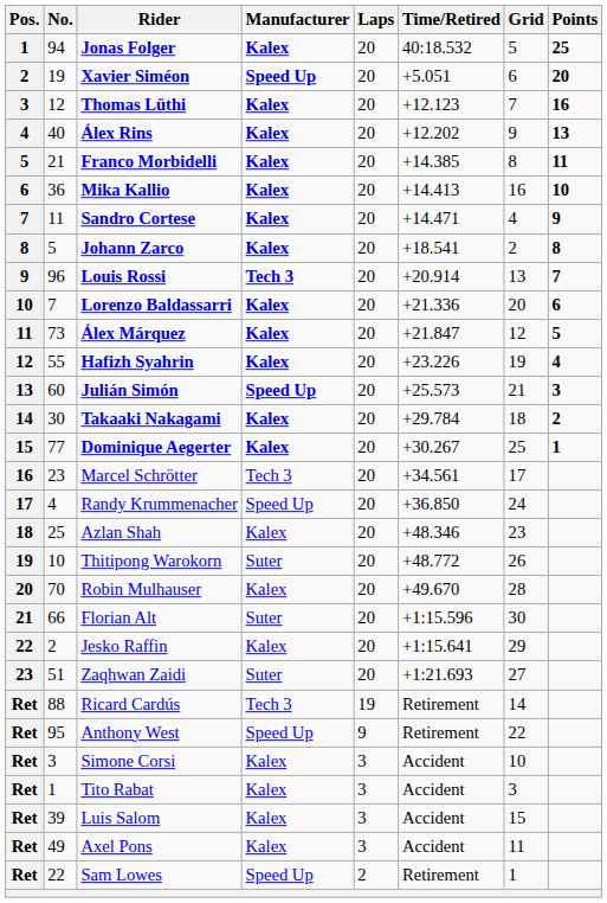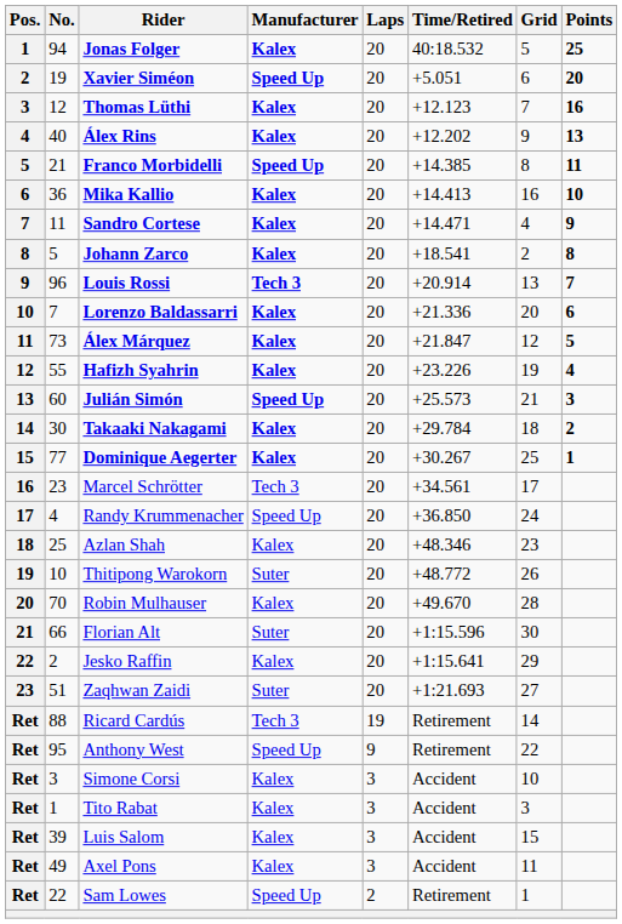 <table class="wikitable" style="font-size: 95%;">
 <tr>
 <th>Pos.</th>
 <th>No.</th>
 <th>Rider</th>
 <th>Manufacturer</th>
 <th>Laps</th>
 <th>Time/Retired</th>
 <th>Grid</th>
 <th>Points</th>
 </tr>
 <tr>
 <th>1</th>
 <td>94</td>
 <td> <strong><a href='#'>Jonas Folger</a></strong></td>
 <td><strong><a href='#'>Kalex</a></strong></td>
 <td>20</td>
 <td>40:18.532</td>
 <td>5</td>
 <td><strong>25</strong></td>
 </tr>
 <tr>
 <th>2</th>
 <td>19</td>
 <td> <strong><a href='#'>Xavier Siméon</a></strong></td>
 <td><strong><a href='#'>Speed Up</a></strong></td>
 <td>20</td>
 <td>+5.051</td>
 <td>6</td>
 <td><strong>20</strong></td>
 </tr>
 <tr>
 <th>3</th>
 <td>12</td>
 <td> <strong><a href='#'>Thomas Lüthi</a></strong></td>
 <td><strong><a href='#'>Kalex</a></strong></td>
 <td>20</td>
 <td>+12.123</td>
 <td>7</td>
 <td><strong>16</strong></td>
 </tr>
 <tr>
 <th>4</th>
 <td>40</td>
 <td> <strong><a href='#'>Álex Rins</a></strong></td>
 <td><strong><a href='#'>Kalex</a></strong></td>
 <td>20</td>
 <td>+12.202</td>
 <td>9</td>
 <td><strong>13</strong></td>
 </tr>
 <tr>
 <th>5</th>
 <td>21</td>
 <td> <strong><a href='#'>Franco Morbidelli</a></strong></td>
-<td><strong><a href='#'>Kalex</a></strong></td>
+<td><strong><a href='#'>Speed Up</a></strong></td>
 <td>20</td>
 <td>+14.385</td>
 <td>8</td>
 <td><strong>11</strong></td>
 </tr>
 <tr>
 <th>6</th>
 <td>36</td>
 <td> <strong><a href='#'>Mika Kallio</a></strong></td>
 <td><strong><a href='#'>Kalex</a></strong></td>
 <td>20</td>
 <td>+14.413</td>
 <td>16</td>
 <td><strong>10</strong></td>
 </tr>
 <tr>
 <th>7</th>
 <td>11</td>
 <td> <strong><a href='#'>Sandro Cortese</a></strong></td>
 <td><strong><a href='#'>Kalex</a></strong></td>
 <td>20</td>
 <td>+14.471</td>
 <td>4</td>
 <td><strong>9</strong></td>
 </tr>
 <tr>
 <th>8</th>
 <td>5</td>
 <td> <strong><a href='#'>Johann Zarco</a></strong></td>
 <td><strong><a href='#'>Kalex</a></strong></td>
 <td>20</td>
 <td>+18.541</td>
 <td>2</td>
 <td><strong>8</strong></td>
 </tr>
 <tr>
 <th>9</th>
 <td>96</td>
 <td> <strong><a href='#'>Louis Rossi</a></strong></td>
 <td><strong><a href='#'>Tech 3</a></strong></td>
 <td>20</td>
 <td>+20.914</td>
 <td>13</td>
 <td><strong>7</strong></td>
 </tr>
 <tr>
 <th>10</th>
 <td>7</td>
 <td> <strong><a href='#'>Lorenzo Baldassarri</a></strong></td>
 <td><strong><a href='#'>Kalex</a></strong></td>
 <td>20</td>
 <td>+21.336</td>
 <td>20</td>
 <td><strong>6</strong></td>
 </tr>
 <tr>
 <th>11</th>
 <td>73</td>
 <td> <strong><a href='#'>Álex Márquez</a></strong></td>
 <td><strong><a href='#'>Kalex</a></strong></td>
 <td>20</td>
 <td>+21.847</td>
 <td>12</td>
 <td><strong>5</strong></td>
 </tr>
 <tr>
 <th>12</th>
 <td>55</td>
 <td> <strong><a href='#'>Hafizh Syahrin</a></strong></td>
 <td><strong><a href='#'>Kalex</a></strong></td>
 <td>20</td>
 <td>+23.226</td>
 <td>19</td>
 <td><strong>4</strong></td>
 </tr>
 <tr>
 <th>13</th>
 <td>60</td>
 <td> <strong><a href='#'>Julián Simón</a></strong></td>
 <td><strong><a href='#'>Speed Up</a></strong></td>
 <td>20</td>
 <td>+25.573</td>
 <td>21</td>
 <td><strong>3</strong></td>
 </tr>
 <tr>
 <th>14</th>
 <td>30</td>
 <td> <strong><a href='#'>Takaaki Nakagami</a></strong></td>
 <td><strong><a href='#'>Kalex</a></strong></td>
 <td>20</td>
 <td>+29.784</td>
 <td>18</td>
 <td><strong>2</strong></td>
 </tr>
 <tr>
 <th>15</th>
 <td>77</td>
 <td> <strong><a href='#'>Dominique Aegerter</a></strong></td>
 <td><strong><a href='#'>Kalex</a></strong></td>
 <td>20</td>
 <td>+30.267</td>
 <td>25</td>
 <td><strong>1</strong></td>
 </tr>
 <tr>
 <th>16</th>
 <td>23</td>
 <td> <a href='#'>Marcel Schrötter</a></td>
 <td><a href='#'>Tech 3</a></td>
 <td>20</td>
 <td>+34.561</td>
 <td>17</td>
 <td></td>
 </tr>
 <tr>
 <th>17</th>
 <td>4</td>
 <td> <a href='#'>Randy Krummenacher</a></td>
 <td><a href='#'>Speed Up</a></td>
 <td>20</td>
 <td>+36.850</td>
 <td>24</td>
 <td></td>
 </tr>
 <tr>
 <th>18</th>
 <td>25</td>
 <td> <a href='#'>Azlan Shah</a></td>
 <td><a href='#'>Kalex</a></td>
 <td>20</td>
 <td>+48.346</td>
 <td>23</td>
 <td></td>
 </tr>
 <tr>
 <th>19</th>
 <td>10</td>
 <td> <a href='#'>Thitipong Warokorn</a></td>
 <td><a href='#'>Suter</a></td>
 <td>20</td>
 <td>+48.772</td>
 <td>26</td>
 <td></td>
 </tr>
 <tr>
 <th>20</th>
 <td>70</td>
 <td> <a href='#'>Robin Mulhauser</a></td>
 <td><a href='#'>Kalex</a></td>
 <td>20</td>
 <td>+49.670</td>
 <td>28</td>
 <td></td>
 </tr>
 <tr>
 <th>21</th>
 <td>66</td>
 <td> <a href='#'>Florian Alt</a></td>
 <td><a href='#'>Suter</a></td>
 <td>20</td>
 <td>+1:15.596</td>
 <td>30</td>
 <td></td>
 </tr>
 <tr>
 <th>22</th>
 <td>2</td>
 <td> <a href='#'>Jesko Raffin</a></td>
 <td><a href='#'>Kalex</a></td>
 <td>20</td>
 <td>+1:15.641</td>
 <td>29</td>
 <td></td>
 </tr>
 <tr>
 <th>23</th>
 <td>51</td>
 <td> <a href='#'>Zaqhwan Zaidi</a></td>
 <td><a href='#'>Suter</a></td>
 <td>20</td>
 <td>+1:21.693</td>
 <td>27</td>
 <td></td>
 </tr>
 <tr>
 <th>Ret</th>
 <td>88</td>
 <td> <a href='#'>Ricard Cardús</a></td>
 <td><a href='#'>Tech 3</a></td>
 <td>19</td>
 <td>Retirement</td>
 <td>14</td>
 <td></td>
 </tr>
 <tr>
 <th>Ret</th>
 <td>95</td>
 <td> <a href='#'>Anthony West</a></td>
 <td><a href='#'>Speed Up</a></td>
 <td>9</td>
 <td>Retirement</td>
 <td>22</td>
 <td></td>
 </tr>
 <tr>
 <th>Ret</th>
 <td>3</td>
 <td> <a href='#'>Simone Corsi</a></td>
 <td><a href='#'>Kalex</a></td>
 <td>3</td>
 <td>Accident</td>
 <td>10</td>
 <td></td>
 </tr>
 <tr>
 <th>Ret</th>
 <td>1</td>
 <td> <a href='#'>Tito Rabat</a></td>
 <td><a href='#'>Kalex</a></td>
 <td>3</td>
 <td>Accident</td>
 <td>3</td>
 <td></td>
 </tr>
 <tr>
 <th>Ret</th>
 <td>39</td>
 <td> <a href='#'>Luis Salom</a></td>
 <td><a href='#'>Kalex</a></td>
 <td>3</td>
 <td>Accident</td>
 <td>15</td>
 <td></td>
 </tr>
 <tr>
 <th>Ret</th>
 <td>49</td>
 <td> <a href='#'>Axel Pons</a></td>
 <td><a href='#'>Kalex</a></td>
 <td>3</td>
 <td>Accident</td>
 <td>11</td>
 <td></td>
 </tr>
 <tr>
 <th>Ret</th>
 <td>22</td>
 <td> <a href='#'>Sam Lowes</a></td>
 <td><a href='#'>Speed Up</a></td>
 <td>2</td>
 <td>Retirement</td>
 <td>1</td>
 <td></td>
 </tr>
 <tr>
 <th colspan=8></th>
 </tr>
 </table>
